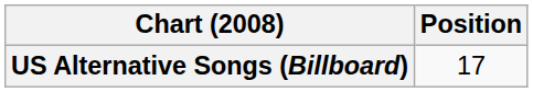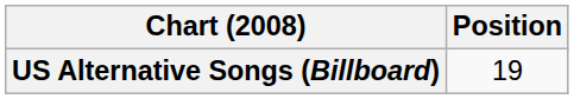 <table class="wikitable sortable plainrowheaders" style="text-align:center">
 <tr>
 <th scope="col">Chart (2008)</th>
 <th scope="col">Position</th>
 </tr>
 <tr>
 <th scope="row">US Alternative Songs (<em>Billboard</em>)</th>
-<td>17</td>
+<td>19</td>
 </tr>
 </table>
